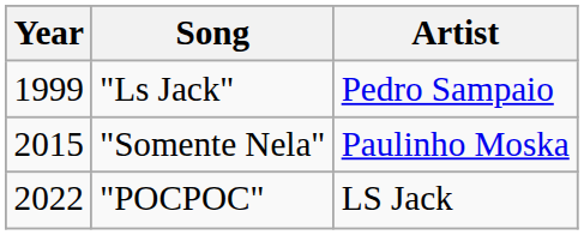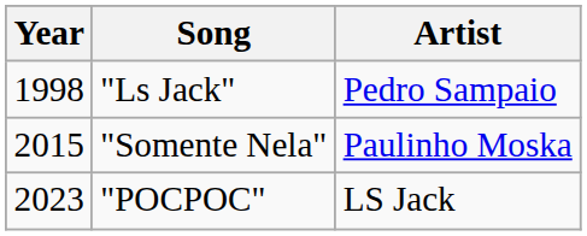 <table class="wikitable">
 <tr>
 <th>Year</th>
 <th>Song</th>
 <th>Artist</th>
 </tr>
 <tr>
-<td>1999</td>
+<td>1998</td>
 <td>"Ls Jack"</td>
 <td><a href='#'>Pedro Sampaio</a></td>
 </tr>
 <tr>
 <td>2015</td>
 <td>"Somente Nela" </td>
 <td><a href='#'>Paulinho Moska</a></td>
 </tr>
 <tr>
-<td>2022</td>
+<td>2023</td>
 <td>"POCPOC"</td>
 <td>LS Jack</td>
 </tr>
 </table>
